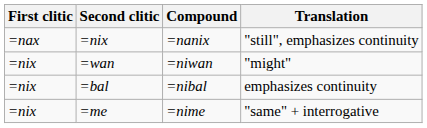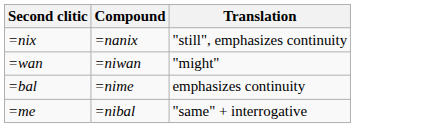 <table class="wikitable">
 <tr>
-<th>First clitic</th>
 <th>Second clitic</th>
 <th>Compound</th>
 <th>Translation</th>
 </tr>
 <tr>
-<td><em>=nax</em></td>
 <td><em>=nix</em></td>
 <td><em>=nanix</em></td>
 <td>"still", emphasizes continuity</td>
 </tr>
 <tr>
-<td><em>=nix</em></td>
 <td><em>=wan</em></td>
 <td><em>=niwan</em></td>
 <td>"might"</td>
 </tr>
 <tr>
-<td><em>=nix</em></td>
 <td><em>=bal</em></td>
-<td><em>=nibal</em></td>
+<td><em>=nime</em></td>
 <td>emphasizes continuity</td>
 </tr>
 <tr>
-<td><em>=nix</em></td>
 <td><em>=me</em></td>
-<td><em>=nime</em></td>
+<td><em>=nibal</em></td>
 <td>"same" + interrogative</td>
 </tr>
 </table>
